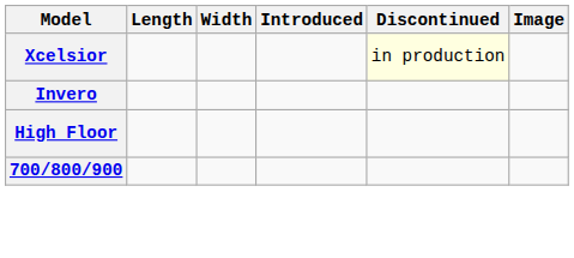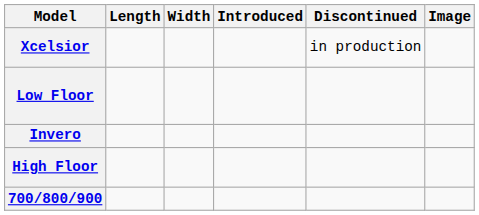 <table class="wikitable">
 <tr>
 <th>Model</th>
 <th>Length</th>
 <th>Width</th>
 <th>Introduced</th>
 <th>Discontinued</th>
 <th>Image</th>
 </tr>
 <tr>
 <th><a href='#'>Xcelsior</a></th>
 <td><br><br></td>
 <td></td>
 <td></td>
-<td style="background: lightyellow;">in production</td>
+<td>in production</td>
+<td></td>
+</tr>
+<tr>
+<th><a href='#'>Low Floor</a></th>
+<td><br><br><br></td>
+<td></td>
+<td></td>
+<td></td>
 <td></td>
 </tr>
 <tr>
 <th><a href='#'>Invero</a></th>
 <td></td>
 <td></td>
 <td></td>
 <td></td>
 <td></td>
 </tr>
 <tr>
 <th><a href='#'>High Floor</a></th>
 <td><br><br></td>
 <td></td>
 <td></td>
 <td></td>
 <td></td>
 </tr>
 <tr>
 <th><a href='#'>700/800/900</a></th>
 <td><br></td>
 <td><br></td>
 <td></td>
 <td></td>
 <td></td>
 </tr>
 </table>
